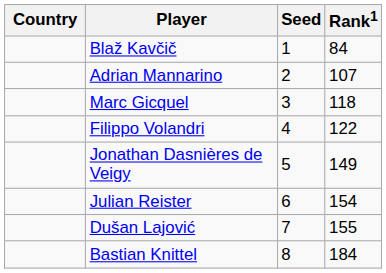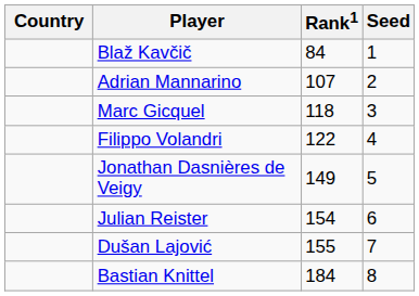 <table class="sortable wikitable">
 <tr>
 <th width="70">Country</th>
 <th width="175">Player</th>
+<th>Rank<sup>1</sup></th>
 <th>Seed</th>
-<th>Rank<sup>1</sup></th>
 </tr>
 <tr>
 <td></td>
 <td><a href='#'>Blaž Kavčič</a></td>
+<td>84</td>
 <td>1</td>
-<td>84</td>
 </tr>
 <tr>
 <td></td>
 <td><a href='#'>Adrian Mannarino</a></td>
+<td>107</td>
 <td>2</td>
-<td>107</td>
 </tr>
 <tr>
 <td></td>
 <td><a href='#'>Marc Gicquel</a></td>
+<td>118</td>
 <td>3</td>
-<td>118</td>
 </tr>
 <tr>
 <td></td>
 <td><a href='#'>Filippo Volandri</a></td>
+<td>122</td>
 <td>4</td>
-<td>122</td>
 </tr>
 <tr>
 <td></td>
 <td><a href='#'>Jonathan Dasnières de Veigy</a></td>
+<td>149</td>
 <td>5</td>
-<td>149</td>
 </tr>
 <tr>
 <td></td>
 <td><a href='#'>Julian Reister</a></td>
+<td>154</td>
 <td>6</td>
-<td>154</td>
 </tr>
 <tr>
 <td></td>
 <td><a href='#'>Dušan Lajović</a></td>
+<td>155</td>
 <td>7</td>
-<td>155</td>
 </tr>
 <tr>
 <td></td>
 <td><a href='#'>Bastian Knittel</a></td>
+<td>184</td>
 <td>8</td>
-<td>184</td>
 </tr>
 </table>
